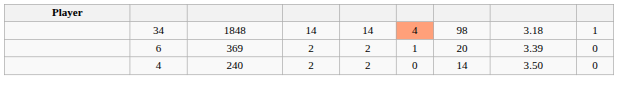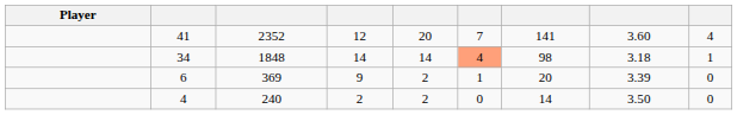 <table class="wikitable sortable" style="width:100%;">
 <tr style="text-align:center; background:#ddd;">
 <th>Player</th>
 <th></th>
 <th></th>
 <th></th>
 <th></th>
 <th></th>
 <th></th>
 <th></th>
 <th></th>
+</tr>
+<tr align=center>
+<td></td>
+<td>41</td>
+<td>2352</td>
+<td>12</td>
+<td>20</td>
+<td>7</td>
+<td>141</td>
+<td>3.60</td>
+<td>4</td>
 </tr>
 <tr align=center>
 <td></td>
 <td>34</td>
 <td>1848</td>
 <td>14</td>
 <td>14</td>
 <td style="background: lightsalmon;">4</td>
 <td>98</td>
 <td>3.18</td>
 <td>1</td>
 </tr>
 <tr align=center>
 <td></td>
 <td>6</td>
 <td>369</td>
-<td>2</td>
+<td>9</td>
 <td>2</td>
 <td>1</td>
 <td>20</td>
 <td>3.39</td>
 <td>0</td>
 </tr>
 <tr align=center>
 <td></td>
 <td>4</td>
 <td>240</td>
 <td>2</td>
 <td>2</td>
 <td>0</td>
 <td>14</td>
 <td>3.50</td>
 <td>0</td>
 </tr>
 </table>
